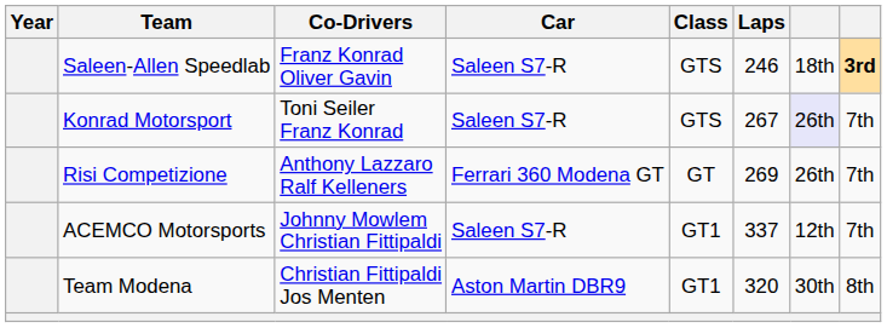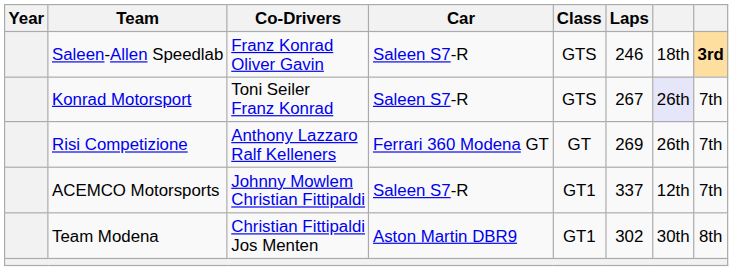 <table class="wikitable" style="text-align:center; font-size:90%">
 <tr>
 <th>Year</th>
 <th>Team</th>
 <th>Co-Drivers</th>
 <th>Car</th>
 <th>Class</th>
 <th>Laps</th>
 <th></th>
 <th></th>
 </tr>
 <tr>
 <th></th>
 <td align="left"> <a href='#'>Saleen</a>-<a href='#'>Allen</a> Speedlab</td>
 <td align="left"> <a href='#'>Franz Konrad</a><br> <a href='#'>Oliver Gavin</a></td>
 <td align="left"><a href='#'>Saleen S7</a>-R</td>
 <td>GTS</td>
 <td>246</td>
 <td>18th</td>
 <td style="background:#FFDF9F;"><strong>3rd</strong></td>
 </tr>
 <tr>
 <th></th>
 <td align="left"> <a href='#'>Konrad Motorsport</a></td>
 <td align="left"> Toni Seiler<br> <a href='#'>Franz Konrad</a></td>
 <td align="left"><a href='#'>Saleen S7</a>-R</td>
 <td>GTS</td>
 <td>267</td>
 <td style="background: lavender;">26th</td>
 <td>7th</td>
 </tr>
 <tr>
 <th></th>
 <td align="left"> <a href='#'>Risi Competizione</a></td>
 <td align="left"> <a href='#'>Anthony Lazzaro</a><br> <a href='#'>Ralf Kelleners</a></td>
 <td align="left"><a href='#'>Ferrari 360 Modena</a> GT</td>
 <td>GT</td>
 <td>269</td>
 <td>26th</td>
 <td>7th</td>
 </tr>
 <tr>
 <th></th>
 <td align="left"> ACEMCO Motorsports</td>
 <td align="left"> <a href='#'>Johnny Mowlem</a><br> <a href='#'>Christian Fittipaldi</a></td>
 <td align="left"><a href='#'>Saleen S7</a>-R</td>
 <td>GT1</td>
 <td>337</td>
 <td>12th</td>
 <td>7th</td>
 </tr>
 <tr>
 <th></th>
 <td align="left"> Team Modena</td>
 <td align="left"> <a href='#'>Christian Fittipaldi</a><br> Jos Menten</td>
 <td align="left"><a href='#'>Aston Martin DBR9</a></td>
 <td>GT1</td>
-<td>320</td>
+<td>302</td>
 <td>30th</td>
 <td>8th</td>
 </tr>
 <tr>
 <th colspan="8"></th>
 </tr>
 </table>
